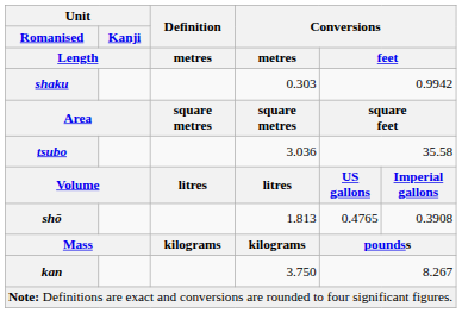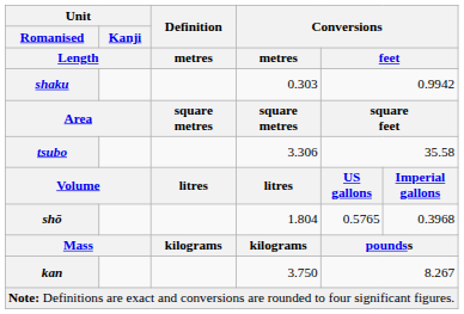 <table class=wikitable>
 <tr>
 <th scope="col" colspan="2">Unit</th>
 <th scope="col" rowspan="2">Definition</th>
 <th scope="col" rowspan="2" colspan="4">Conversions</th>
 </tr>
 <tr>
 <th><a href='#'>Romanised</a></th>
 <th><a href='#'>Kanji</a></th>
 </tr>
 <tr>
 <th colspan="2"><a href='#'>Length</a></th>
 <th>metres</th>
 <th>metres</th>
 <th colspan=2><a href='#'>feet</a></th>
 </tr>
 <tr style="text-align: right">
 <th scope="row" align="center"><em><a href='#'>shaku</a></em></th>
 <td align="center"></td>
 <td align="center" height="30pt"></td>
 <td>0.303</td>
 <td colspan=2>0.9942</td>
 </tr>
 <tr>
 <th colspan="2"><a href='#'>Area</a></th>
 <th>square<br>metres</th>
 <th>square<br>metres</th>
 <th colspan=2>square<br>feet</th>
 </tr>
 <tr style="text-align: right">
 <th scope="row" align="center"><em><a href='#'>tsubo</a></em></th>
 <td align="center"></td>
 <td align="center" height="30pt"><big></big></td>
-<td>3.036</td>
+<td>3.306</td>
 <td colspan=2>35.58</td>
 </tr>
 <tr>
 <th colspan="2"><a href='#'>Volume</a></th>
 <th>litres</th>
 <th>litres</th>
 <th><a href='#'>US<br>gallons</a></th>
 <th><a href='#'>Imperial<br>gallons</a></th>
 </tr>
 <tr style="text-align: right">
 <th scope="row" align="center"><em>shō</em></th>
 <td align="center"></td>
 <td align="center" height="30pt"></td>
-<td>1.813</td>
-<td>0.4765</td>
-<td>0.3908</td>
+<td>1.804</td>
+<td>0.5765</td>
+<td>0.3968</td>
 </tr>
 <tr>
 <th colspan="2"><a href='#'>Mass</a></th>
 <th>kilograms</th>
 <th>kilograms</th>
 <th colspan=2><a href='#'>pounds</a>s</th>
 </tr>
 <tr style="text-align: right">
 <th scope="row" align="center"><em>kan</em></th>
 <td align="center"></td>
 <td align="center" height="30pt"></td>
 <td>3.750</td>
 <td colspan=2>8.267</td>
 </tr>
 <tr>
 <td colspan="13" bgcolor=#F0F0F0><strong>Note:</strong> Definitions are exact and conversions are rounded to four significant figures.</td>
 </tr>
 </table>
